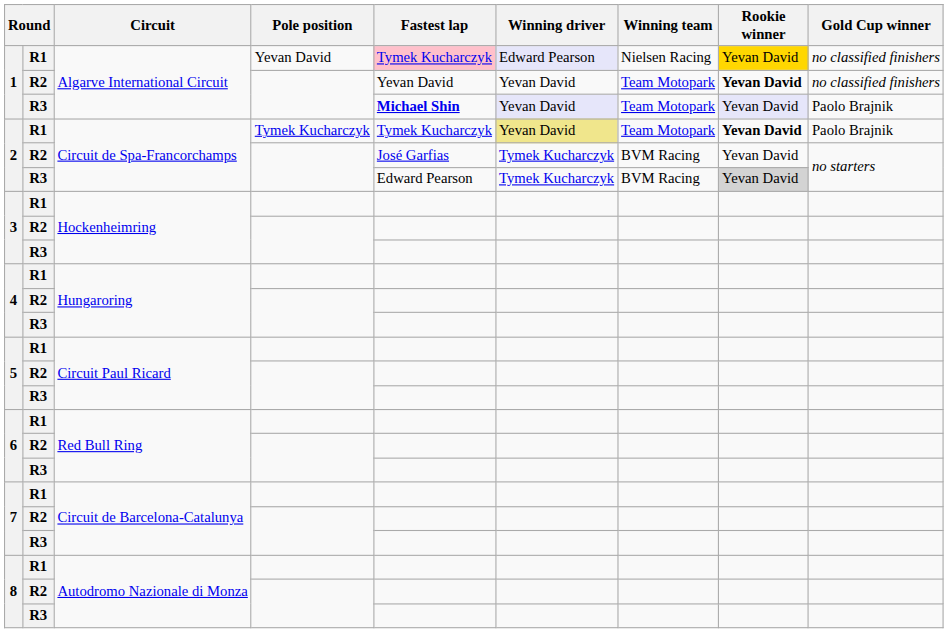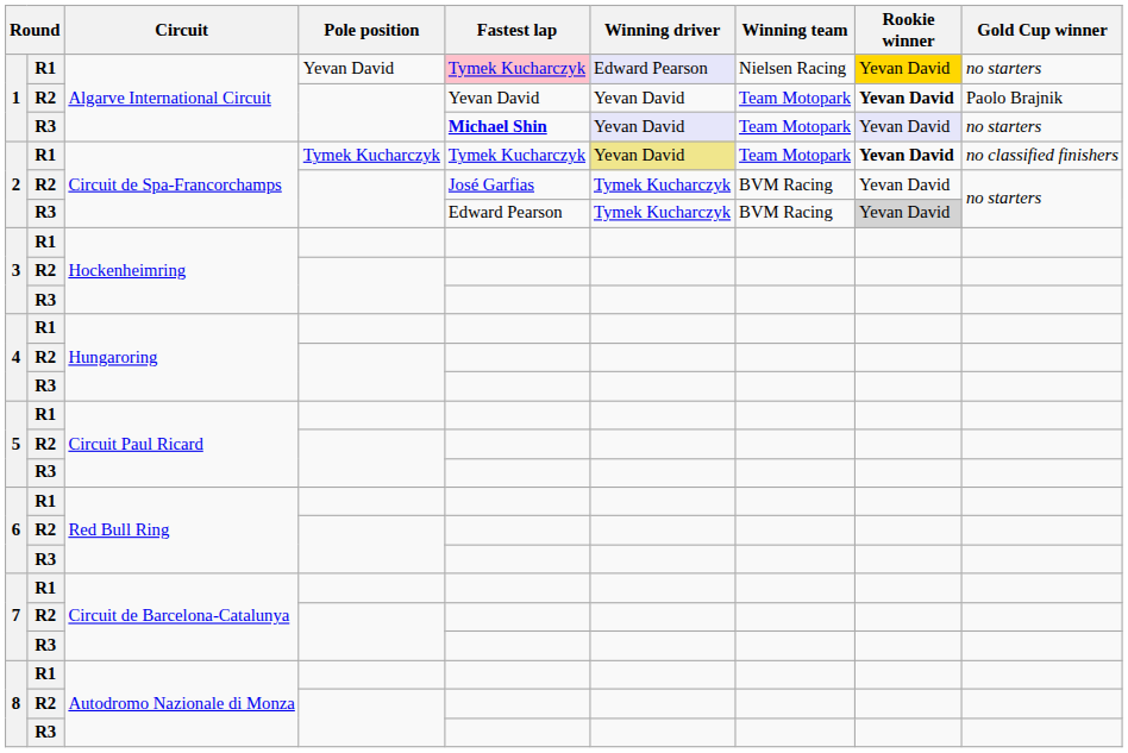 <table class="wikitable" style="font-size: 85%;">
 <tr>
 <th colspan="2">Round</th>
 <th>Circuit</th>
 <th>Pole position</th>
 <th>Fastest lap</th>
 <th>Winning driver</th>
 <th>Winning team</th>
 <th>Rookie winner</th>
 <th>Gold Cup winner</th>
 </tr>
 <tr>
 <th rowspan="3">1</th>
 <th>R1</th>
 <td rowspan="3"> <a href='#'>Algarve International Circuit</a></td>
 <td> Yevan David</td>
 <td nowrap style="background: pink;"> <a href='#'>Tymek Kucharczyk</a></td>
 <td nowrap style="background: lavender;"> Edward Pearson</td>
 <td nowrap> Nielsen Racing</td>
 <td nowrap style="background: gold;"> Yevan David</td>
-<td nowrap><em>no classified finishers</em></td>
+<td><em>no starters</em></td>
 </tr>
 <tr>
 <th>R2</th>
 <td rowspan="2"></td>
 <td> Yevan David</td>
 <td> Yevan David</td>
 <td nowrap> <a href='#'>Team Motopark</a></td>
 <td><strong> Yevan David</strong></td>
-<td nowrap><em>no classified finishers</em></td>
+<td> Paolo Brajnik</td>
 </tr>
 <tr>
 <th>R3</th>
 <td><strong> <a href='#'>Michael Shin</a></strong></td>
 <td style="background: lavender;"> Yevan David</td>
 <td> <a href='#'>Team Motopark</a></td>
 <td style="background: lavender;"> Yevan David</td>
-<td> Paolo Brajnik</td>
+<td><em>no starters</em></td>
 </tr>
 <tr>
 <th rowspan="3">2</th>
 <th>R1</th>
 <td rowspan="3"> <a href='#'>Circuit de Spa-Francorchamps</a></td>
 <td nowrap> <a href='#'>Tymek Kucharczyk</a></td>
 <td> <a href='#'>Tymek Kucharczyk</a></td>
 <td style="background: khaki;"> Yevan David</td>
 <td> <a href='#'>Team Motopark</a></td>
 <td><strong> Yevan David</strong></td>
-<td> Paolo Brajnik</td>
+<td nowrap><em>no classified finishers</em></td>
 </tr>
 <tr>
 <th>R2</th>
 <td rowspan="2"></td>
 <td align="left"> <a href='#'>José Garfias</a></td>
 <td> <a href='#'>Tymek Kucharczyk</a></td>
 <td> BVM Racing</td>
 <td> Yevan David</td>
 <td rowspan="2"><em>no starters</em></td>
 </tr>
 <tr>
 <th>R3</th>
 <td> Edward Pearson</td>
 <td nowrap> <a href='#'>Tymek Kucharczyk</a></td>
 <td> BVM Racing</td>
 <td style="background: lightgrey;"> Yevan David</td>
 </tr>
 <tr>
 <th rowspan="3">3</th>
 <th>R1</th>
 <td rowspan="3"> <a href='#'>Hockenheimring</a></td>
 <td></td>
 <td></td>
 <td></td>
 <td></td>
 <td></td>
 <td></td>
 </tr>
 <tr>
 <th>R2</th>
 <td rowspan="2"></td>
 <td></td>
 <td></td>
 <td></td>
 <td></td>
 <td></td>
 </tr>
 <tr>
 <th>R3</th>
 <td></td>
 <td></td>
 <td></td>
 <td></td>
 <td></td>
 </tr>
 <tr>
 <th rowspan="3">4</th>
 <th>R1</th>
 <td rowspan="3"> <a href='#'>Hungaroring</a></td>
 <td></td>
 <td></td>
 <td></td>
 <td></td>
 <td></td>
 <td></td>
 </tr>
 <tr>
 <th>R2</th>
 <td rowspan="2"></td>
 <td></td>
 <td></td>
 <td></td>
 <td></td>
 <td></td>
 </tr>
 <tr>
 <th>R3</th>
 <td></td>
 <td></td>
 <td></td>
 <td></td>
 <td></td>
 </tr>
 <tr>
 <th rowspan="3">5</th>
 <th>R1</th>
 <td rowspan="3"> <a href='#'>Circuit Paul Ricard</a></td>
 <td></td>
 <td></td>
 <td></td>
 <td></td>
 <td></td>
 <td></td>
 </tr>
 <tr>
 <th>R2</th>
 <td rowspan="2"></td>
 <td></td>
 <td></td>
 <td></td>
 <td></td>
 <td></td>
 </tr>
 <tr>
 <th>R3</th>
 <td></td>
 <td></td>
 <td></td>
 <td></td>
 <td></td>
 </tr>
 <tr>
 <th rowspan="3">6</th>
 <th>R1</th>
 <td rowspan="3"> <a href='#'>Red Bull Ring</a></td>
 <td></td>
 <td></td>
 <td></td>
 <td></td>
 <td></td>
 <td></td>
 </tr>
 <tr>
 <th>R2</th>
 <td rowspan="2"></td>
 <td></td>
 <td></td>
 <td></td>
 <td></td>
 <td></td>
 </tr>
 <tr>
 <th>R3</th>
 <td></td>
 <td></td>
 <td></td>
 <td></td>
 <td></td>
 </tr>
 <tr>
 <th rowspan="3">7</th>
 <th>R1</th>
 <td rowspan="3" nowrap=""> <a href='#'>Circuit de Barcelona-Catalunya</a></td>
 <td></td>
 <td></td>
 <td></td>
 <td></td>
 <td></td>
 <td></td>
 </tr>
 <tr>
 <th>R2</th>
 <td rowspan="2"></td>
 <td></td>
 <td></td>
 <td></td>
 <td></td>
 <td></td>
 </tr>
 <tr>
 <th>R3</th>
 <td></td>
 <td></td>
 <td></td>
 <td></td>
 <td></td>
 </tr>
 <tr>
 <th rowspan="3">8</th>
 <th>R1</th>
 <td rowspan="3" nowrap> <a href='#'>Autodromo Nazionale di Monza</a></td>
 <td></td>
 <td></td>
 <td></td>
 <td></td>
 <td></td>
 <td></td>
 </tr>
 <tr>
 <th>R2</th>
 <td rowspan="2"></td>
 <td></td>
 <td></td>
 <td></td>
 <td></td>
 <td></td>
 </tr>
 <tr>
 <th>R3</th>
 <td></td>
 <td></td>
 <td></td>
 <td></td>
 <td></td>
 </tr>
 </table>
